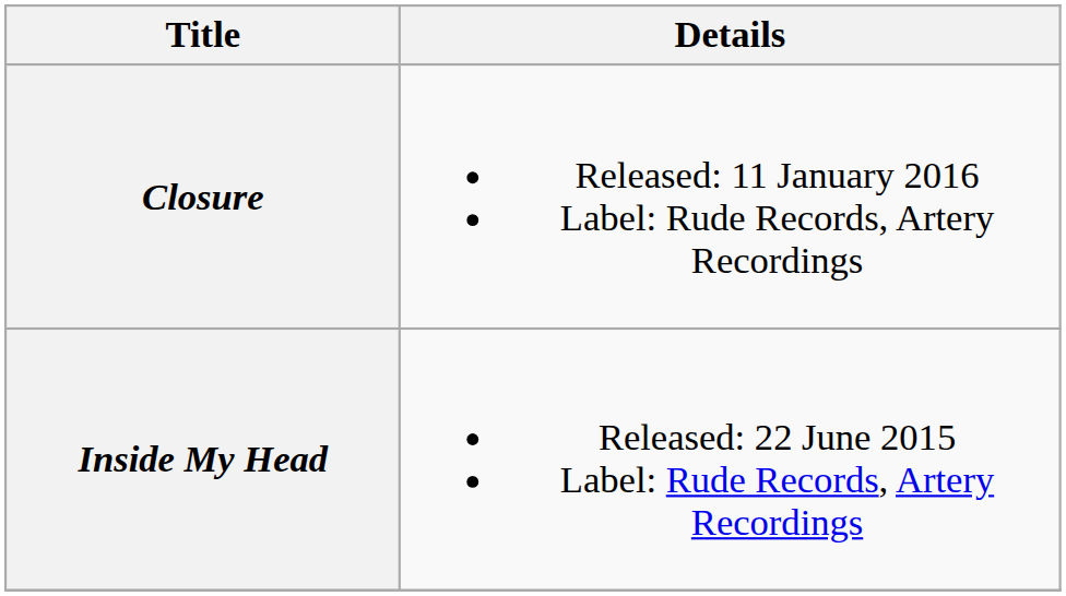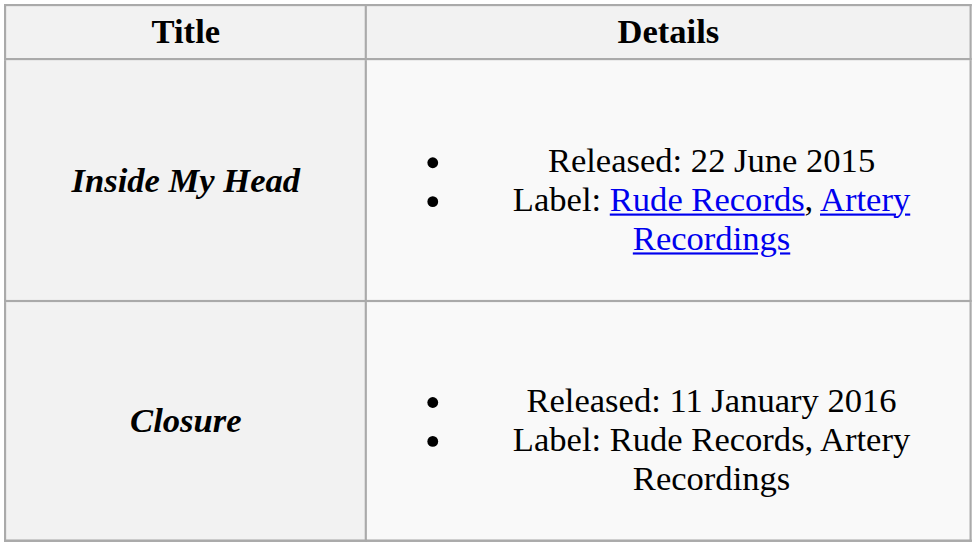 <table class="wikitable plainrowheaders" style="text-align:center;">
 <tr>
 <th scope="col" style="width:10em;">Title</th>
 <th scope="col" style="width:17em;">Details</th>
 </tr>
 <tr>
+<th scope="row"><em>Inside My Head</em></th>
+<td><br><ul><li>Released: 22 June 2015</li><li>Label: <a href='#'>Rude Records</a>, <a href='#'>Artery Recordings</a></li></ul></td>
+</tr>
+<tr>
 <th scope="row"><em>Closure</em></th>
 <td><br><ul><li>Released: 11 January 2016</li><li>Label: Rude Records, Artery Recordings</li></ul></td>
 </tr>
 <tr>
-<th scope="row"><em>Inside My Head</em></th>
-<td><br><ul><li>Released: 22 June 2015</li><li>Label: <a href='#'>Rude Records</a>, <a href='#'>Artery Recordings</a></li></ul></td>
-</tr>
-<tr>
 </tr>
 </table>
